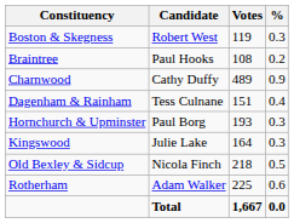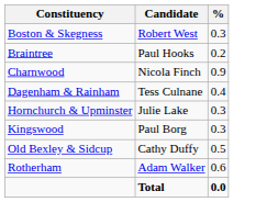 <table class="wikitable">
 <tr>
 <th>Constituency</th>
 <th>Candidate</th>
-<th>Votes</th>
 <th>%</th>
 </tr>
 <tr>
 <td><a href='#'>Boston & Skegness</a></td>
 <td><a href='#'>Robert West</a></td>
-<td>119</td>
 <td>0.3</td>
 </tr>
 <tr>
 <td><a href='#'>Braintree</a></td>
 <td>Paul Hooks</td>
-<td>108</td>
 <td>0.2</td>
 </tr>
 <tr>
 <td><a href='#'>Charnwood</a></td>
-<td>Cathy Duffy</td>
-<td>489</td>
+<td>Nicola Finch</td>
 <td>0.9</td>
 </tr>
 <tr>
 <td><a href='#'>Dagenham & Rainham</a></td>
 <td>Tess Culnane</td>
-<td>151</td>
 <td>0.4</td>
 </tr>
 <tr>
 <td><a href='#'>Hornchurch & Upminster</a></td>
-<td>Paul Borg</td>
-<td>193</td>
+<td>Julie Lake</td>
 <td>0.3</td>
 </tr>
 <tr>
 <td><a href='#'>Kingswood</a></td>
-<td>Julie Lake</td>
-<td>164</td>
+<td>Paul Borg</td>
 <td>0.3</td>
 </tr>
 <tr>
 <td><a href='#'>Old Bexley & Sidcup</a></td>
-<td>Nicola Finch</td>
-<td>218</td>
+<td>Cathy Duffy</td>
 <td>0.5</td>
 </tr>
 <tr>
 <td><a href='#'>Rotherham</a></td>
 <td><a href='#'>Adam Walker</a></td>
-<td>225</td>
 <td>0.6</td>
 </tr>
 <tr>
 <td></td>
 <td><strong>Total</strong></td>
-<td><strong>1,667</strong></td>
 <td><strong>0.0</strong></td>
 </tr>
 </table>
